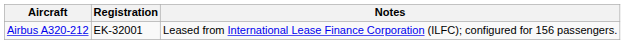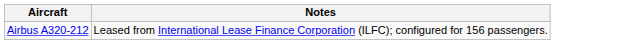 <table class="wikitable">
 <tr>
 <th>Aircraft</th>
-<th>Registration</th>
 <th>Notes</th>
 </tr>
 <tr>
 <td><a href='#'>Airbus A320-212</a></td>
-<td>EK-32001</td>
 <td>Leased from <a href='#'>International Lease Finance Corporation</a> (ILFC); configured for 156 passengers.</td>
 </tr>
 </table>
